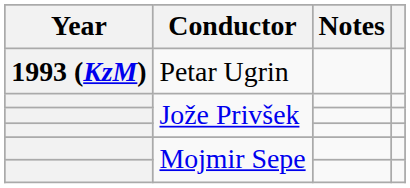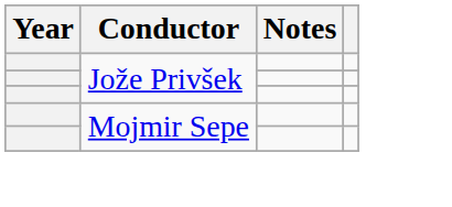 <table class="wikitable plainrowheaders">
 <tr>
 <th scope="col">Year</th>
 <th scope="col">Conductor</th>
 <th scope="col">Notes</th>
 <th scope="col"></th>
-</tr>
-<tr>
-<th scope="row">1993 (<em><a href='#'>KzM</a></em>)</th>
-<td>Petar Ugrin</td>
-<td></td>
-<td></td>
 </tr>
 <tr>
 <th scope="row"></th>
 <td rowspan="3"><a href='#'>Jože Privšek</a></td>
 <td></td>
 <td></td>
 </tr>
 <tr>
 <th scope="row"></th>
 <td></td>
 <td></td>
 </tr>
 <tr>
 <th scope="row"></th>
 <td></td>
 <td></td>
 </tr>
 <tr>
 <th scope="row"></th>
 <td rowspan="2"><a href='#'>Mojmir Sepe</a></td>
 <td></td>
 <td></td>
 </tr>
 <tr>
 <th scope="row"></th>
 <td></td>
 <td></td>
 </tr>
 </table>
